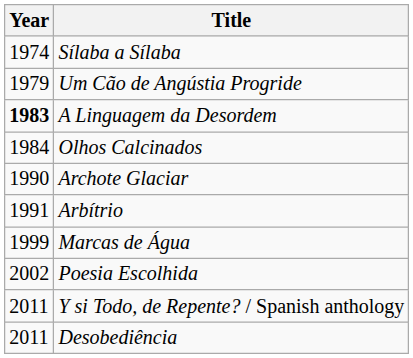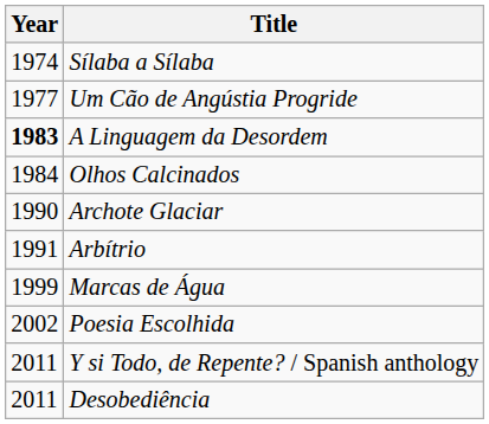 <table class="wikitable">
 <tr>
 <th>Year</th>
 <th>Title</th>
 </tr>
 <tr>
 <td>1974</td>
 <td><em>Sílaba a Sílaba</em></td>
 </tr>
 <tr>
-<td>1979</td>
+<td>1977</td>
 <td><em>Um Cão de Angústia Progride</em></td>
 </tr>
 <tr>
 <td><strong>1983</strong></td>
 <td><em>A Linguagem da Desordem</em></td>
 </tr>
 <tr>
 <td>1984</td>
 <td><em>Olhos Calcinados</em></td>
 </tr>
 <tr>
 <td>1990</td>
 <td><em>Archote Glaciar</em></td>
 </tr>
 <tr>
 <td>1991</td>
 <td><em>Arbítrio</em></td>
 </tr>
 <tr>
 <td>1999</td>
 <td><em>Marcas de Água</em></td>
 </tr>
 <tr>
 <td>2002</td>
 <td><em>Poesia Escolhida</em></td>
 </tr>
 <tr>
 <td>2011</td>
 <td><em>Y si Todo, de Repente?</em> / Spanish anthology</td>
 </tr>
 <tr>
 <td>2011</td>
 <td><em>Desobediência</em></td>
 </tr>
 </table>
